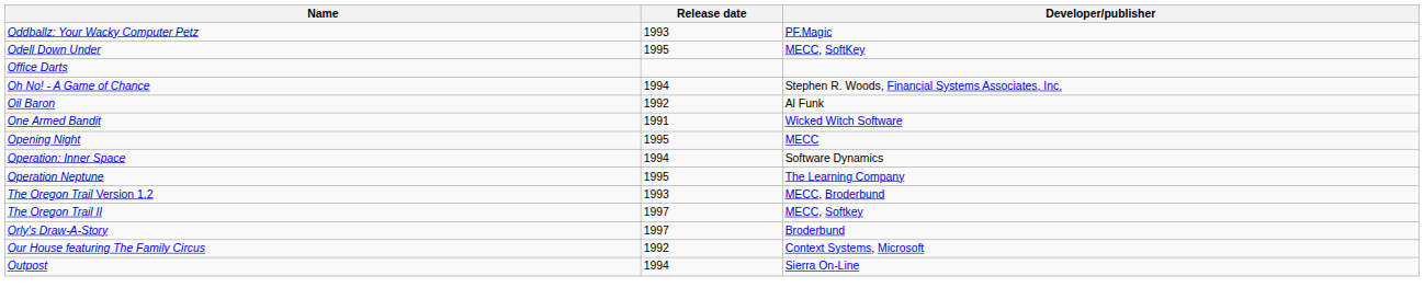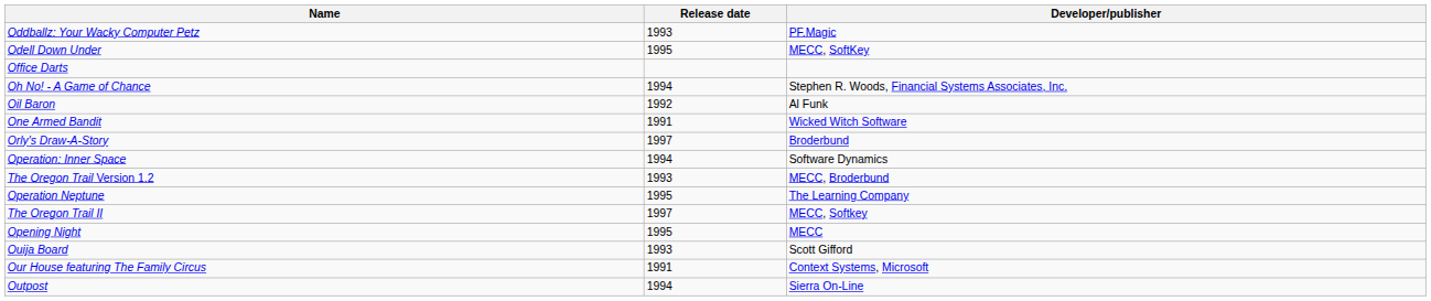 <table class="wikitable sortable" style="width:100%;">
 <tr>
 <th style="width:45%;">Name</th>
 <th style="width:10%;">Release date</th>
 <th style="width:45%;">Developer/publisher</th>
 </tr>
 <tr>
 <td><em><a href='#'>Oddballz: Your Wacky Computer Petz</a></em></td>
 <td>1993</td>
 <td><a href='#'>PF.Magic</a></td>
 </tr>
 <tr>
 <td><em><a href='#'>Odell Down Under</a></em></td>
 <td>1995</td>
 <td><a href='#'>MECC</a>, <a href='#'>SoftKey</a></td>
 </tr>
 <tr>
 <td><em><a href='#'>Office Darts</a></em></td>
 <td></td>
 <td></td>
 </tr>
 <tr>
 <td><em><a href='#'>Oh No! - A Game of Chance</a></em></td>
 <td>1994</td>
 <td>Stephen R. Woods, <a href='#'>Financial Systems Associates, Inc.</a></td>
 </tr>
 <tr>
 <td><em><a href='#'>Oil Baron</a></em></td>
 <td>1992</td>
 <td>Al Funk</td>
 </tr>
 <tr>
 <td><em><a href='#'>One Armed Bandit</a></em></td>
 <td>1991</td>
 <td><a href='#'>Wicked Witch Software</a></td>
 </tr>
 <tr>
-<td><em><a href='#'>Opening Night</a></em></td>
-<td>1995</td>
-<td><a href='#'>MECC</a></td>
+<td><em><a href='#'>Orly's Draw-A-Story</a></em></td>
+<td>1997</td>
+<td><a href='#'>Broderbund</a></td>
 </tr>
 <tr>
 <td><em><a href='#'>Operation: Inner Space</a></em></td>
 <td>1994</td>
 <td>Software Dynamics</td>
 </tr>
 <tr>
+<td data-sort-value="Oregon Trail, The, Version 1.2"><a href='#'><em>The Oregon Trail</em> Version 1.2</a></td>
+<td>1993</td>
+<td><a href='#'>MECC</a>, <a href='#'>Broderbund</a></td>
+</tr>
+<tr>
 <td><em><a href='#'>Operation Neptune</a></em></td>
 <td>1995</td>
 <td><a href='#'>The Learning Company</a></td>
-</tr>
-<tr>
-<td data-sort-value="Oregon Trail, The, Version 1.2"><a href='#'><em>The Oregon Trail</em> Version 1.2</a></td>
-<td>1993</td>
-<td><a href='#'>MECC</a>, <a href='#'>Broderbund</a></td>
 </tr>
 <tr>
 <td data-sort-value="Oregon Trail, The, II"><em><a href='#'>The Oregon Trail II</a></em></td>
 <td>1997</td>
 <td><a href='#'>MECC</a>, <a href='#'>Softkey</a></td>
 </tr>
 <tr>
-<td><em><a href='#'>Orly's Draw-A-Story</a></em></td>
-<td>1997</td>
-<td><a href='#'>Broderbund</a></td>
+<td><em><a href='#'>Opening Night</a></em></td>
+<td>1995</td>
+<td><a href='#'>MECC</a></td>
+</tr>
+<tr>
+<td><em><a href='#'>Ouija Board</a></em></td>
+<td>1993</td>
+<td>Scott Gifford</td>
 </tr>
 <tr>
 <td><em><a href='#'>Our House featuring The Family Circus</a></em></td>
-<td>1992</td>
+<td>1991</td>
 <td><a href='#'>Context Systems</a>, <a href='#'>Microsoft</a></td>
 </tr>
 <tr>
 <td><em><a href='#'>Outpost</a></em></td>
 <td>1994</td>
 <td><a href='#'>Sierra On-Line</a></td>
 </tr>
 </table>
